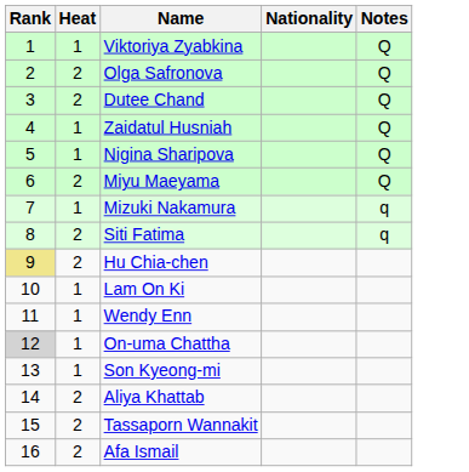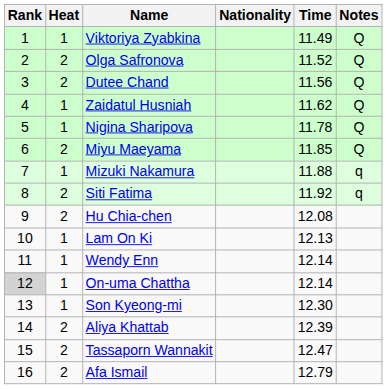 <table class="wikitable sortable" style="text-align:center">
 <tr>
 <th>Rank</th>
 <th>Heat</th>
 <th>Name</th>
 <th>Nationality</th>
+<th>Time</th>
 <th>Notes</th>
 </tr>
 <tr bgcolor=ccffcc>
 <td>1</td>
 <td>1</td>
 <td align=left><a href='#'>Viktoriya Zyabkina</a></td>
 <td align=left></td>
+<td>11.49</td>
 <td>Q</td>
 </tr>
 <tr bgcolor=ccffcc>
 <td>2</td>
 <td>2</td>
 <td align=left><a href='#'>Olga Safronova</a></td>
 <td align=left></td>
+<td>11.52</td>
 <td>Q</td>
 </tr>
 <tr bgcolor=ccffcc>
 <td>3</td>
 <td>2</td>
 <td align=left><a href='#'>Dutee Chand</a></td>
 <td align=left></td>
+<td>11.56</td>
 <td>Q</td>
 </tr>
 <tr bgcolor=ccffcc>
 <td>4</td>
 <td>1</td>
 <td align=left><a href='#'>Zaidatul Husniah</a></td>
 <td align=left></td>
+<td>11.62</td>
 <td>Q</td>
 </tr>
 <tr bgcolor=ccffcc>
 <td>5</td>
 <td>1</td>
 <td align=left><a href='#'>Nigina Sharipova</a></td>
 <td align=left></td>
+<td>11.78</td>
 <td>Q</td>
 </tr>
 <tr bgcolor=ccffcc>
 <td>6</td>
 <td>2</td>
 <td align=left><a href='#'>Miyu Maeyama</a></td>
 <td align=left></td>
+<td>11.85</td>
 <td>Q</td>
 </tr>
 <tr bgcolor=ddffdd>
 <td>7</td>
 <td>1</td>
 <td align=left><a href='#'>Mizuki Nakamura</a></td>
 <td align=left></td>
+<td>11.88</td>
 <td>q</td>
 </tr>
 <tr bgcolor=ddffdd>
 <td>8</td>
 <td>2</td>
 <td align=left><a href='#'>Siti Fatima</a></td>
 <td align=left></td>
+<td>11.92</td>
 <td>q</td>
 </tr>
 <tr>
-<td style="background: khaki;">9</td>
+<td>9</td>
 <td>2</td>
 <td align=left><a href='#'>Hu Chia-chen</a></td>
 <td align=left></td>
+<td>12.08</td>
 <td></td>
 </tr>
 <tr>
 <td>10</td>
 <td>1</td>
 <td align=left><a href='#'>Lam On Ki</a></td>
 <td align=left></td>
+<td>12.13</td>
 <td></td>
 </tr>
 <tr>
 <td>11</td>
 <td>1</td>
 <td align=left><a href='#'>Wendy Enn</a></td>
 <td align=left></td>
+<td>12.14</td>
 <td></td>
 </tr>
 <tr>
 <td style="background: lightgrey;">12</td>
 <td>1</td>
 <td align=left><a href='#'>On-uma Chattha</a></td>
 <td align=left></td>
+<td>12.14</td>
 <td></td>
 </tr>
 <tr>
 <td>13</td>
 <td>1</td>
 <td align=left><a href='#'>Son Kyeong-mi</a></td>
 <td align=left></td>
+<td>12.30</td>
 <td></td>
 </tr>
 <tr>
 <td>14</td>
 <td>2</td>
 <td align=left><a href='#'>Aliya Khattab</a></td>
 <td align=left></td>
+<td>12.39</td>
 <td></td>
 </tr>
 <tr>
 <td>15</td>
 <td>2</td>
 <td align=left><a href='#'>Tassaporn Wannakit</a></td>
 <td align=left></td>
+<td>12.47</td>
 <td></td>
 </tr>
 <tr>
 <td>16</td>
 <td>2</td>
 <td align=left><a href='#'>Afa Ismail</a></td>
 <td align=left></td>
+<td>12.79</td>
 <td></td>
 </tr>
 </table>
